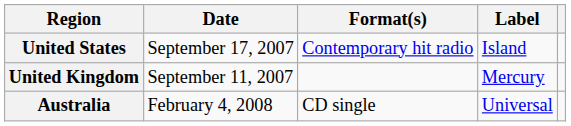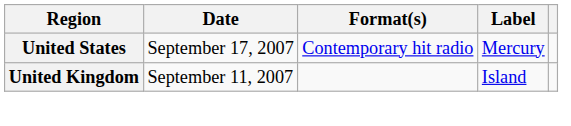 <table class="wikitable plainrowheaders">
 <tr>
 <th scope="col">Region</th>
 <th scope="col">Date</th>
 <th scope="col">Format(s)</th>
 <th scope="col">Label</th>
 <th scope="col"></th>
 </tr>
 <tr>
 <th scope="row">United States</th>
 <td>September 17, 2007</td>
 <td><a href='#'>Contemporary hit radio</a></td>
-<td><a href='#'>Island</a></td>
+<td><a href='#'>Mercury</a></td>
 <td align="center"></td>
 </tr>
 <tr>
 <th scope="row">United Kingdom</th>
 <td>September 11, 2007</td>
 <td></td>
-<td><a href='#'>Mercury</a></td>
-<td align="center"></td>
-</tr>
-<tr>
-<th scope="row">Australia</th>
-<td>February 4, 2008</td>
-<td>CD single</td>
-<td><a href='#'>Universal</a></td>
+<td><a href='#'>Island</a></td>
 <td align="center"></td>
 </tr>
 </table>
